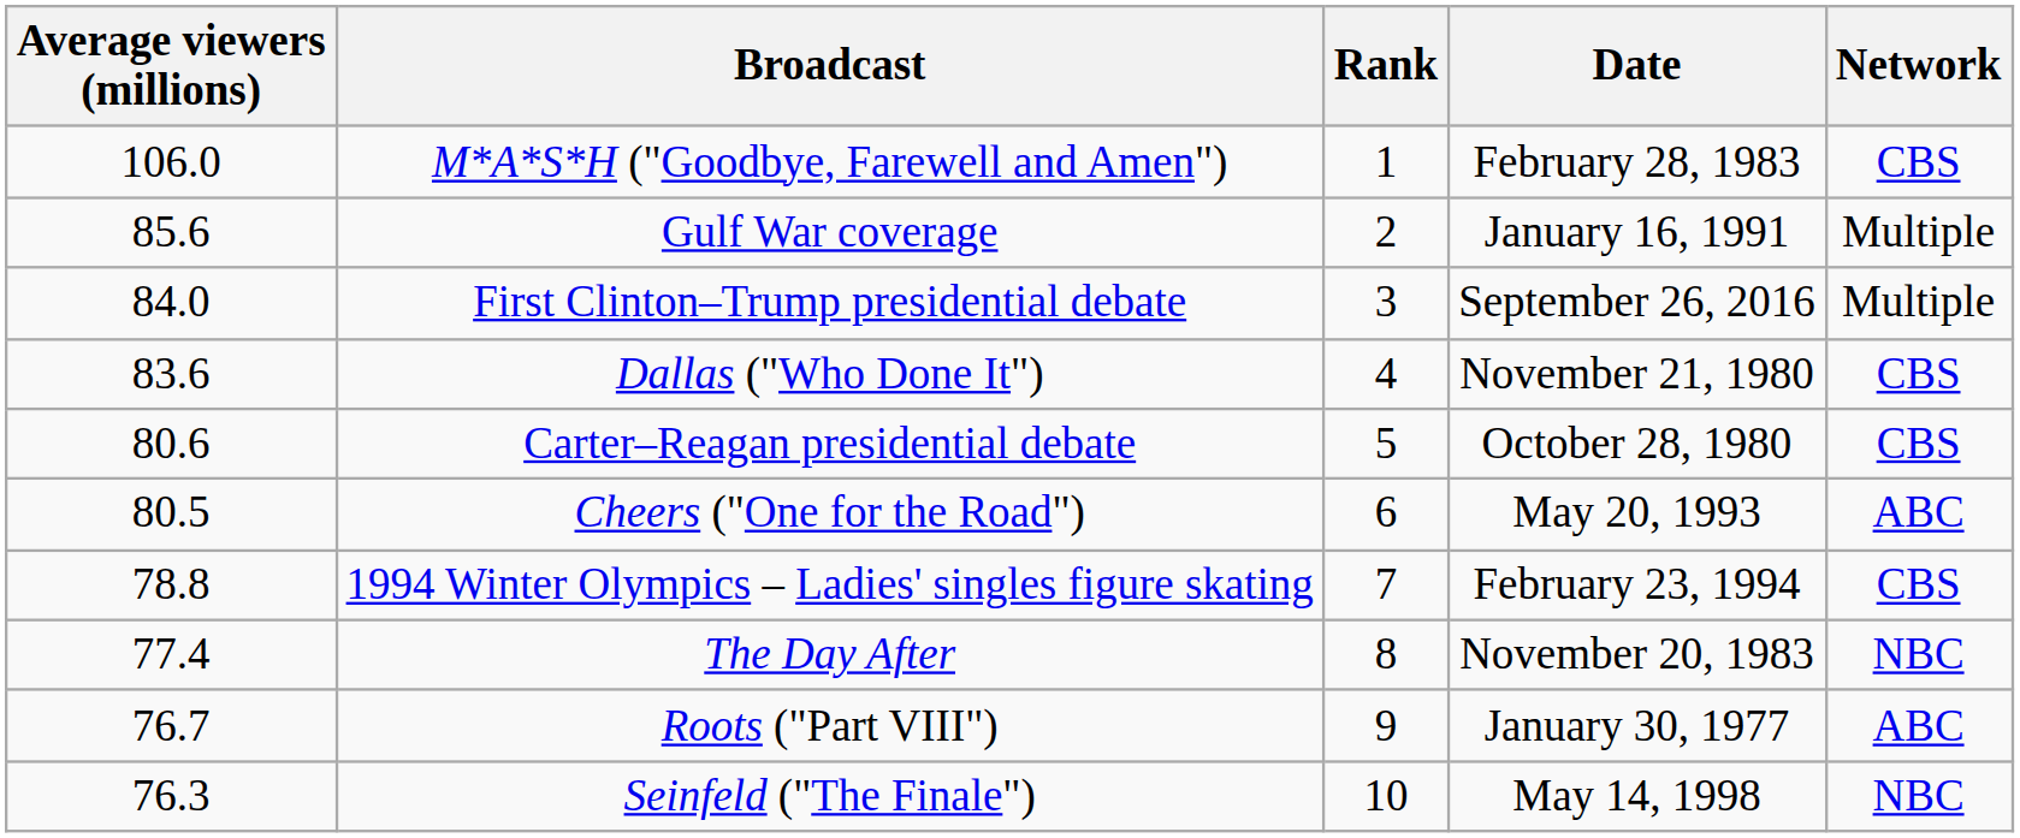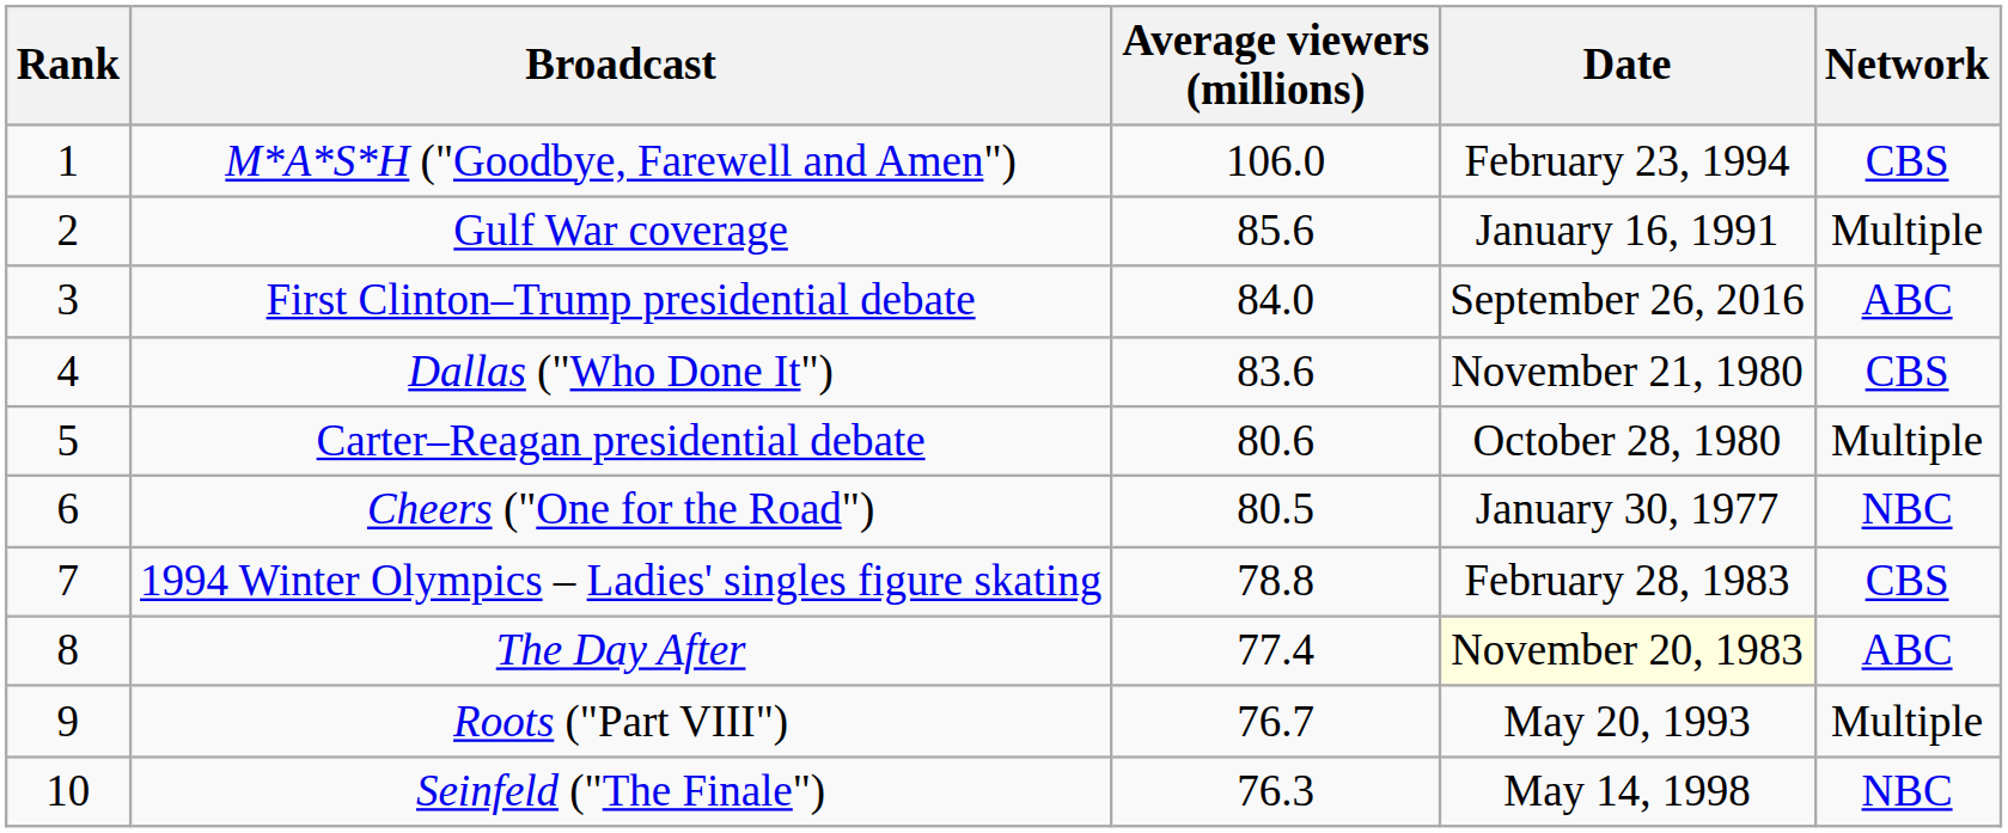 <table class="wikitable sortable" style="text-align:center;">
 <tr>
+<th>Rank</th>
+<th>Broadcast</th>
 <th>Average viewers<br>(millions)</th>
-<th>Broadcast</th>
-<th>Rank</th>
 <th>Date</th>
 <th>Network</th>
 </tr>
 <tr>
+<td>1</td>
+<td><a href='#'><em>M*A*S*H</em></a> ("<a href='#'>Goodbye, Farewell and Amen</a>")</td>
 <td>106.0</td>
-<td><a href='#'><em>M*A*S*H</em></a> ("<a href='#'>Goodbye, Farewell and Amen</a>")</td>
-<td>1</td>
+<td>February 23, 1994</td>
+<td><a href='#'>CBS</a></td>
+</tr>
+<tr>
+<td>2</td>
+<td><a href='#'>Gulf War coverage</a></td>
+<td>85.6</td>
+<td>January 16, 1991</td>
+<td>Multiple</td>
+</tr>
+<tr>
+<td>3</td>
+<td><a href='#'>First Clinton–Trump presidential debate</a></td>
+<td>84.0</td>
+<td>September 26, 2016</td>
+<td><a href='#'>ABC</a></td>
+</tr>
+<tr>
+<td>4</td>
+<td><em><a href='#'>Dallas</a></em> ("<a href='#'>Who Done It</a>")</td>
+<td>83.6</td>
+<td>November 21, 1980</td>
+<td><a href='#'>CBS</a></td>
+</tr>
+<tr>
+<td>5</td>
+<td><a href='#'>Carter–Reagan presidential debate</a></td>
+<td>80.6</td>
+<td>October 28, 1980</td>
+<td>Multiple</td>
+</tr>
+<tr>
+<td>6</td>
+<td><em><a href='#'>Cheers</a></em> ("<a href='#'>One for the Road</a>")</td>
+<td>80.5</td>
+<td>January 30, 1977</td>
+<td><a href='#'>NBC</a></td>
+</tr>
+<tr>
+<td>7</td>
+<td><a href='#'>1994 Winter Olympics</a> – <a href='#'>Ladies' singles figure skating</a></td>
+<td>78.8</td>
 <td>February 28, 1983</td>
 <td><a href='#'>CBS</a></td>
 </tr>
 <tr>
-<td>85.6</td>
-<td><a href='#'>Gulf War coverage</a></td>
-<td>2</td>
-<td>January 16, 1991</td>
+<td>8</td>
+<td><em><a href='#'>The Day After</a></em></td>
+<td>77.4</td>
+<td style="background: lightyellow;">November 20, 1983</td>
+<td><a href='#'>ABC</a></td>
+</tr>
+<tr>
+<td>9</td>
+<td><em><a href='#'>Roots</a></em> ("Part VIII")</td>
+<td>76.7</td>
+<td>May 20, 1993</td>
 <td>Multiple</td>
 </tr>
 <tr>
-<td>84.0</td>
-<td><a href='#'>First Clinton–Trump presidential debate</a></td>
-<td>3</td>
-<td>September 26, 2016</td>
-<td>Multiple</td>
-</tr>
-<tr>
-<td>83.6</td>
-<td><em><a href='#'>Dallas</a></em> ("<a href='#'>Who Done It</a>")</td>
-<td>4</td>
-<td>November 21, 1980</td>
-<td><a href='#'>CBS</a></td>
-</tr>
-<tr>
-<td>80.6</td>
-<td><a href='#'>Carter–Reagan presidential debate</a></td>
-<td>5</td>
-<td>October 28, 1980</td>
-<td><a href='#'>CBS</a></td>
-</tr>
-<tr>
-<td>80.5</td>
-<td><em><a href='#'>Cheers</a></em> ("<a href='#'>One for the Road</a>")</td>
-<td>6</td>
-<td>May 20, 1993</td>
-<td><a href='#'>ABC</a></td>
-</tr>
-<tr>
-<td>78.8</td>
-<td><a href='#'>1994 Winter Olympics</a> – <a href='#'>Ladies' singles figure skating</a></td>
-<td>7</td>
-<td>February 23, 1994</td>
-<td><a href='#'>CBS</a></td>
-</tr>
-<tr>
-<td>77.4</td>
-<td><em><a href='#'>The Day After</a></em></td>
-<td>8</td>
-<td>November 20, 1983</td>
-<td><a href='#'>NBC</a></td>
-</tr>
-<tr>
-<td>76.7</td>
-<td><em><a href='#'>Roots</a></em> ("Part VIII")</td>
-<td>9</td>
-<td>January 30, 1977</td>
-<td><a href='#'>ABC</a></td>
-</tr>
-<tr>
+<td>10</td>
+<td><em><a href='#'>Seinfeld</a></em> ("<a href='#'>The Finale</a>")</td>
 <td>76.3</td>
-<td><em><a href='#'>Seinfeld</a></em> ("<a href='#'>The Finale</a>")</td>
-<td>10</td>
 <td>May 14, 1998</td>
 <td><a href='#'>NBC</a></td>
 </tr>
 </table>
